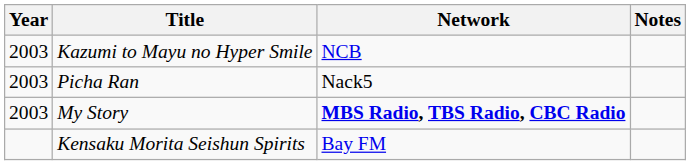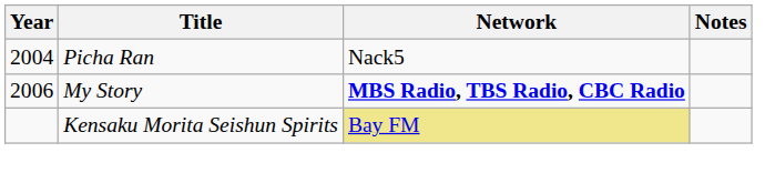 <table class="wikitable">
 <tr>
 <th>Year</th>
 <th>Title</th>
 <th>Network</th>
 <th>Notes</th>
 </tr>
 <tr>
-<td>2003</td>
-<td><em>Kazumi to Mayu no Hyper Smile</em></td>
-<td><a href='#'>NCB</a></td>
-<td></td>
-</tr>
-<tr>
-<td>2003</td>
+<td>2004</td>
 <td><em>Picha Ran</em></td>
 <td>Nack5</td>
 <td></td>
 </tr>
 <tr>
-<td>2003</td>
+<td>2006</td>
 <td><em>My Story</em></td>
 <td><strong><a href='#'>MBS Radio</a>, <a href='#'>TBS Radio</a>, <a href='#'>CBC Radio</a></strong></td>
 <td></td>
 </tr>
 <tr>
 <td></td>
 <td><em>Kensaku Morita Seishun Spirits</em></td>
-<td><a href='#'>Bay FM</a></td>
+<td style="background: khaki;"><a href='#'>Bay FM</a></td>
 <td></td>
 </tr>
 </table>
